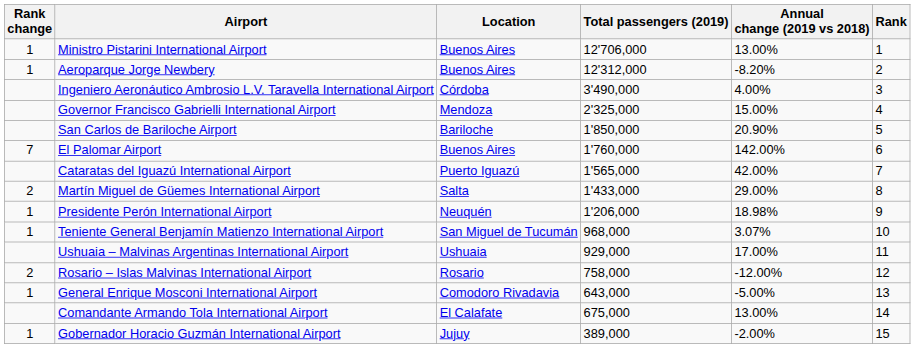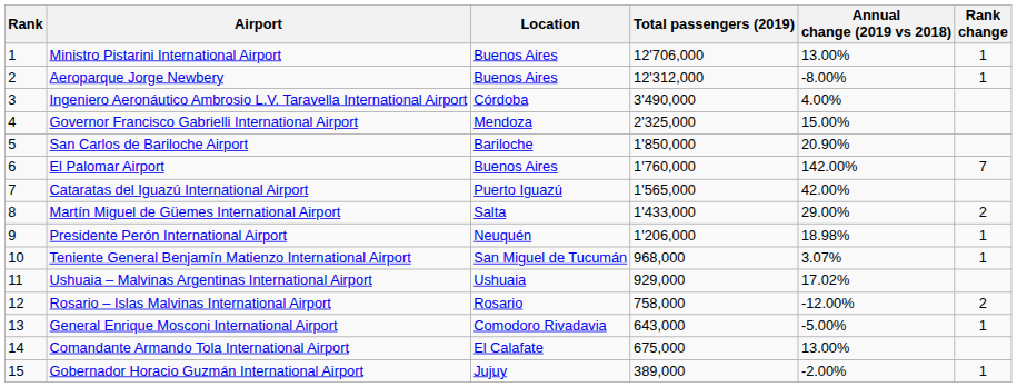 <table class="wikitable sortable">
 <tr>
-<th>Rank<br>change</th>
+<th>Rank</th>
 <th>Airport</th>
 <th>Location</th>
 <th>Total passengers (2019)</th>
 <th>Annual<br>change (2019 vs 2018)</th>
-<th>Rank</th>
+<th>Rank<br>change</th>
 </tr>
 <tr>
-<td style="text-align:center;">1</td>
+<td>1</td>
 <td><a href='#'>Ministro Pistarini International Airport</a></td>
 <td><a href='#'>Buenos Aires</a></td>
 <td>12'706,000</td>
 <td>13.00%</td>
-<td>1</td>
+<td style="text-align:center;">1</td>
 </tr>
 <tr>
-<td style="text-align:center;">1</td>
+<td>2</td>
 <td><a href='#'>Aeroparque Jorge Newbery</a></td>
 <td><a href='#'>Buenos Aires</a></td>
 <td>12'312,000</td>
-<td>-8.20%</td>
-<td>2</td>
+<td>-8.00%</td>
+<td style="text-align:center;">1</td>
 </tr>
 <tr>
-<td style="text-align:center;"></td>
+<td>3</td>
 <td><a href='#'>Ingeniero Aeronáutico Ambrosio L.V. Taravella International Airport</a></td>
 <td><a href='#'>Córdoba</a></td>
 <td>3'490,000</td>
 <td>4.00%</td>
-<td>3</td>
+<td style="text-align:center;"></td>
 </tr>
 <tr>
-<td style="text-align:center;"></td>
+<td>4</td>
 <td><a href='#'>Governor Francisco Gabrielli International Airport</a></td>
 <td><a href='#'>Mendoza</a></td>
 <td>2'325,000</td>
 <td>15.00%</td>
-<td>4</td>
+<td style="text-align:center;"></td>
 </tr>
 <tr>
-<td style="text-align:center;"></td>
+<td>5</td>
 <td><a href='#'>San Carlos de Bariloche Airport</a></td>
 <td><a href='#'>Bariloche</a></td>
 <td>1'850,000</td>
 <td>20.90%</td>
-<td>5</td>
+<td style="text-align:center;"></td>
 </tr>
 <tr>
-<td style="text-align:center;">7</td>
+<td>6</td>
 <td><a href='#'>El Palomar Airport</a></td>
 <td><a href='#'>Buenos Aires</a></td>
 <td>1'760,000</td>
 <td>142.00%</td>
-<td>6</td>
+<td style="text-align:center;">7</td>
 </tr>
 <tr>
-<td style="text-align:center;"></td>
+<td>7</td>
 <td><a href='#'>Cataratas del Iguazú International Airport</a></td>
 <td><a href='#'>Puerto Iguazú</a></td>
 <td>1'565,000</td>
 <td>42.00%</td>
-<td>7</td>
+<td style="text-align:center;"></td>
 </tr>
 <tr>
-<td style="text-align:center;">2</td>
+<td>8</td>
 <td><a href='#'>Martín Miguel de Güemes International Airport</a></td>
 <td><a href='#'>Salta</a></td>
 <td>1'433,000</td>
 <td>29.00%</td>
-<td>8</td>
+<td style="text-align:center;">2</td>
 </tr>
 <tr>
-<td style="text-align:center;">1</td>
+<td>9</td>
 <td><a href='#'>Presidente Perón International Airport</a></td>
 <td><a href='#'>Neuquén</a></td>
 <td>1'206,000</td>
 <td>18.98%</td>
-<td>9</td>
+<td style="text-align:center;">1</td>
 </tr>
 <tr>
-<td style="text-align:center;">1</td>
+<td>10</td>
 <td><a href='#'>Teniente General Benjamín Matienzo International Airport</a></td>
 <td><a href='#'>San Miguel de Tucumán</a></td>
 <td>968,000</td>
 <td>3.07%</td>
-<td>10</td>
+<td style="text-align:center;">1</td>
 </tr>
 <tr>
-<td style="text-align:center;"></td>
+<td>11</td>
 <td><a href='#'>Ushuaia – Malvinas Argentinas International Airport</a></td>
 <td><a href='#'>Ushuaia</a></td>
 <td>929,000</td>
-<td>17.00%</td>
-<td>11</td>
+<td>17.02%</td>
+<td style="text-align:center;"></td>
 </tr>
 <tr>
-<td style="text-align:center;">2</td>
+<td>12</td>
 <td><a href='#'>Rosario – Islas Malvinas International Airport</a></td>
 <td><a href='#'>Rosario</a></td>
 <td>758,000</td>
 <td>-12.00%</td>
-<td>12</td>
+<td style="text-align:center;">2</td>
 </tr>
 <tr>
-<td style="text-align:center;">1</td>
+<td>13</td>
 <td><a href='#'>General Enrique Mosconi International Airport</a></td>
 <td><a href='#'>Comodoro Rivadavia</a></td>
 <td>643,000</td>
 <td>-5.00%</td>
-<td>13</td>
+<td style="text-align:center;">1</td>
 </tr>
 <tr>
-<td style="text-align:center;"></td>
+<td>14</td>
 <td><a href='#'>Comandante Armando Tola International Airport</a></td>
 <td><a href='#'>El Calafate</a></td>
 <td>675,000</td>
 <td>13.00%</td>
-<td>14</td>
+<td style="text-align:center;"></td>
 </tr>
 <tr>
-<td style="text-align:center;"> 1</td>
+<td>15</td>
 <td><a href='#'>Gobernador Horacio Guzmán International Airport</a></td>
 <td><a href='#'>Jujuy</a></td>
 <td>389,000</td>
 <td>-2.00%</td>
-<td>15</td>
+<td style="text-align:center;"> 1</td>
 </tr>
 </table>
